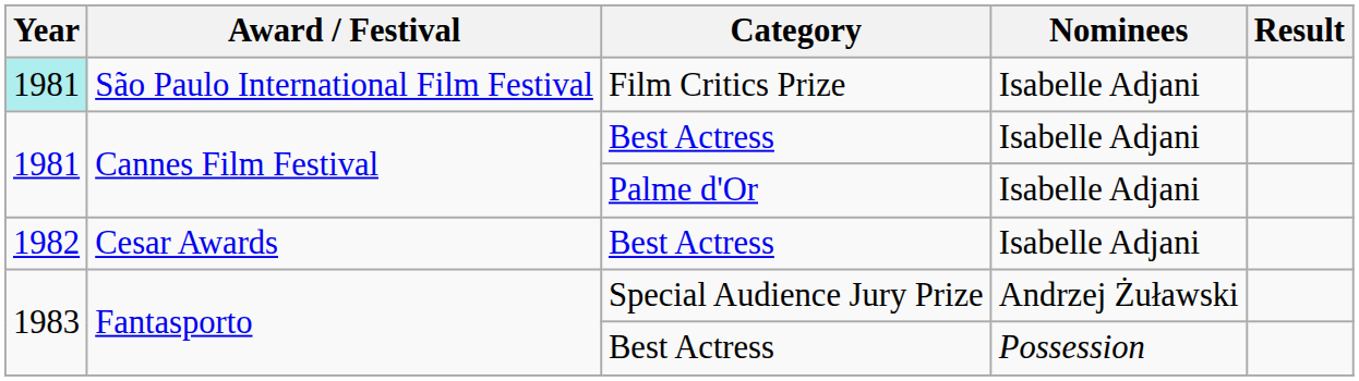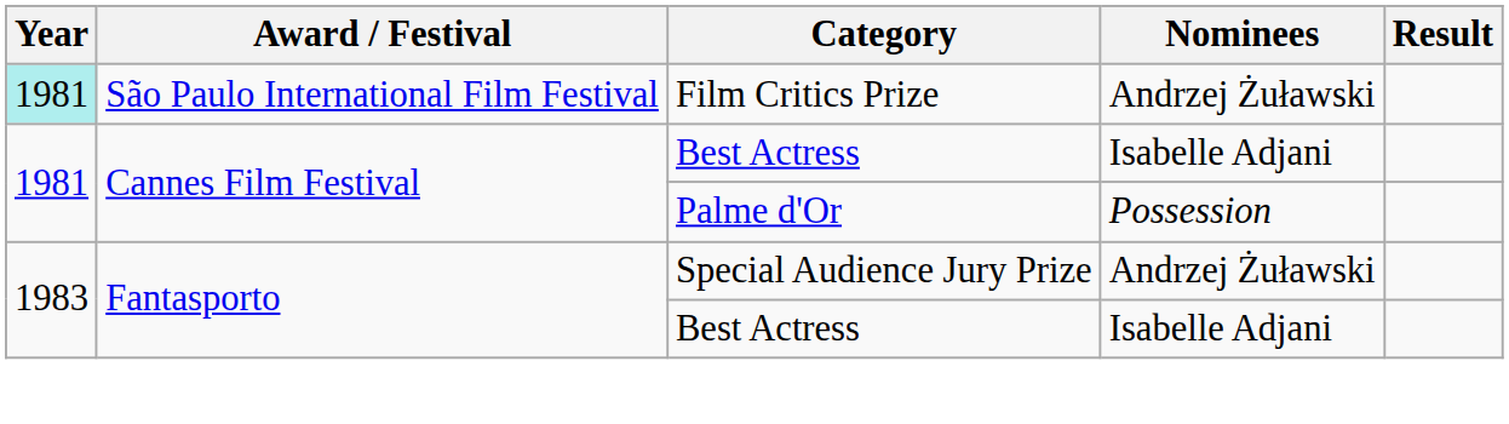 <table class = "wikitable sortable">
 <tr>
 <th>Year</th>
 <th>Award / Festival</th>
 <th>Category</th>
 <th>Nominees</th>
 <th>Result</th>
 </tr>
 <tr>
 <td style="background: paleturquoise;">1981</td>
 <td><a href='#'>São Paulo International Film Festival</a></td>
 <td>Film Critics Prize</td>
-<td>Isabelle Adjani</td>
+<td>Andrzej Żuławski</td>
 <td></td>
 </tr>
 <tr>
 <td rowspan="2"><a href='#'>1981</a></td>
 <td rowspan="2"><a href='#'>Cannes Film Festival</a></td>
 <td><a href='#'>Best Actress</a></td>
 <td>Isabelle Adjani</td>
 <td></td>
 </tr>
 <tr>
 <td><a href='#'>Palme d'Or</a></td>
-<td>Isabelle Adjani</td>
-<td></td>
-</tr>
-<tr>
-<td><a href='#'>1982</a></td>
-<td><a href='#'>Cesar Awards</a></td>
-<td><a href='#'>Best Actress</a></td>
-<td>Isabelle Adjani</td>
+<td><em>Possession</em></td>
 <td></td>
 </tr>
 <tr>
 <td rowspan="2">1983</td>
 <td rowspan="2"><a href='#'>Fantasporto</a></td>
 <td>Special Audience Jury Prize</td>
 <td>Andrzej Żuławski</td>
 <td></td>
 </tr>
 <tr>
 <td>Best Actress</td>
-<td><em>Possession</em></td>
+<td>Isabelle Adjani</td>
 <td></td>
 </tr>
 </table>
